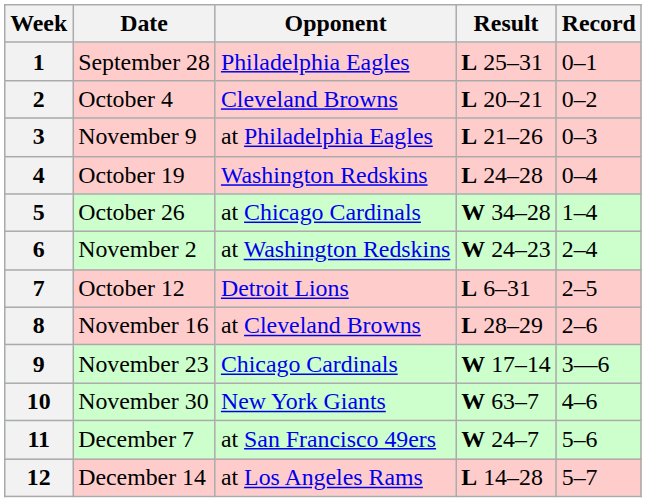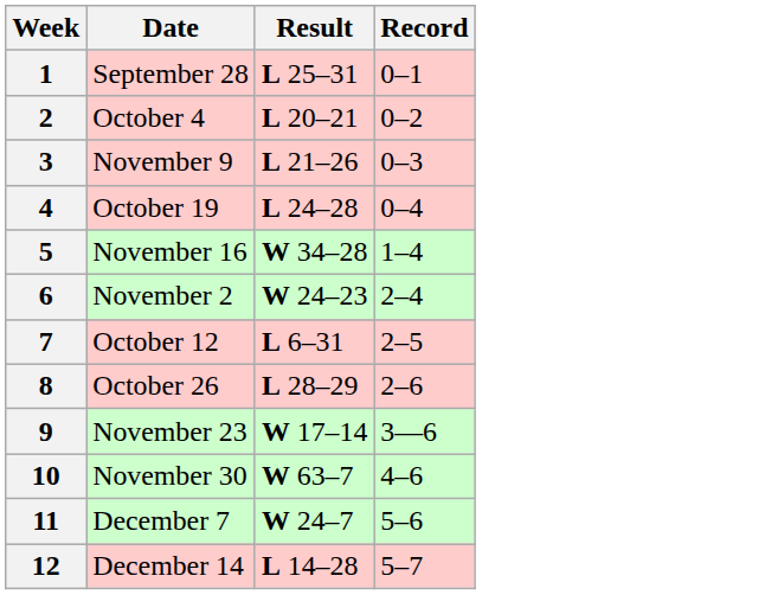 <table class="wikitable">
 <tr>
 <th>Week</th>
 <th>Date</th>
-<th>Opponent</th>
 <th>Result</th>
 <th>Record</th>
 </tr>
 <tr style="background:#fcc">
 <th>1</th>
 <td>September 28</td>
-<td><a href='#'>Philadelphia Eagles</a></td>
 <td><strong>L</strong> 25–31</td>
 <td>0–1</td>
 </tr>
 <tr style="background:#fcc">
 <th>2</th>
 <td>October 4</td>
-<td><a href='#'>Cleveland Browns</a></td>
 <td><strong>L</strong> 20–21</td>
 <td>0–2</td>
 </tr>
 <tr style="background:#fcc">
 <th>3</th>
 <td>November 9</td>
-<td>at <a href='#'>Philadelphia Eagles</a></td>
 <td><strong>L</strong> 21–26</td>
 <td>0–3</td>
 </tr>
 <tr style="background:#fcc">
 <th>4</th>
 <td>October 19</td>
-<td><a href='#'>Washington Redskins</a></td>
 <td><strong>L</strong> 24–28</td>
 <td>0–4</td>
 </tr>
 <tr style="background:#cfc">
 <th>5</th>
-<td>October 26</td>
-<td>at <a href='#'>Chicago Cardinals</a></td>
+<td>November 16</td>
 <td><strong>W</strong> 34–28</td>
 <td>1–4</td>
 </tr>
 <tr style="background:#cfc">
 <th>6</th>
 <td>November 2</td>
-<td>at <a href='#'>Washington Redskins</a></td>
 <td><strong>W</strong> 24–23</td>
 <td>2–4</td>
 </tr>
 <tr style="background:#fcc">
 <th>7</th>
 <td>October 12</td>
-<td><a href='#'>Detroit Lions</a></td>
 <td><strong>L</strong> 6–31</td>
 <td>2–5</td>
 </tr>
 <tr style="background:#fcc">
 <th>8</th>
-<td>November 16</td>
-<td>at <a href='#'>Cleveland Browns</a></td>
+<td>October 26</td>
 <td><strong>L</strong> 28–29</td>
 <td>2–6</td>
 </tr>
 <tr style="background:#cfc">
 <th>9</th>
 <td>November 23</td>
-<td><a href='#'>Chicago Cardinals</a></td>
 <td><strong>W</strong> 17–14</td>
 <td>3—6</td>
 </tr>
 <tr style="background:#cfc">
 <th>10</th>
 <td>November 30</td>
-<td><a href='#'>New York Giants</a></td>
 <td><strong>W</strong> 63–7</td>
 <td>4–6</td>
 </tr>
 <tr style="background:#cfc">
 <th>11</th>
 <td>December 7</td>
-<td>at <a href='#'>San Francisco 49ers</a></td>
 <td><strong>W</strong> 24–7</td>
 <td>5–6</td>
 </tr>
 <tr style="background:#fcc">
 <th>12</th>
 <td>December 14</td>
-<td>at <a href='#'>Los Angeles Rams</a></td>
 <td><strong>L</strong> 14–28</td>
 <td>5–7</td>
 </tr>
 </table>
